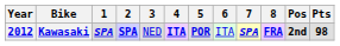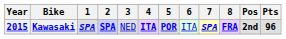 <table class="wikitable" style="text-align:center; font-size:90%;">
 <tr>
 <th>Year</th>
 <th>Bike</th>
 <th>1</th>
 <th>2</th>
 <th>3</th>
 <th>4</th>
 <th>5</th>
 <th>6</th>
 <th>7</th>
 <th>8</th>
 <th>Pos</th>
 <th>Pts</th>
 </tr>
 <tr>
-<th><a href='#'>2012</a></th>
+<th><a href='#'>2015</a></th>
 <th><a href='#'>Kawasaki</a></th>
 <td style="background:#dfdfdf;"><strong><em><a href='#'>SPA</a></em></strong><br></td>
 <td style="background:#cfcfff;"><strong><a href='#'>SPA</a></strong><br></td>
 <td style="background:#dfdfdf;"><a href='#'>NED</a><br></td>
 <td style="background:#efcfff;"><strong><a href='#'>ITA</a><br></strong></td>
 <td style="background:#dfdfdf;"><strong><a href='#'>POR</a></strong><br></td>
 <td style="background:#dfffdf;"><a href='#'>ITA</a><br></td>
 <td style="background:#ffffbf;"><strong><em><a href='#'>SPA</a></em></strong><br></td>
 <td style="background:#efcfff;"><strong><a href='#'>FRA</a></strong><br></td>
 <th style="background:#dfdfdf;">2nd</th>
-<th style="background:#dfdfdf;">98</th>
+<th style="background:#dfdfdf;">96</th>
 </tr>
 </table>
